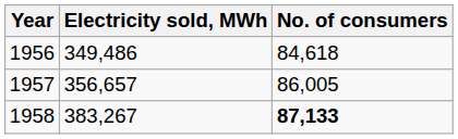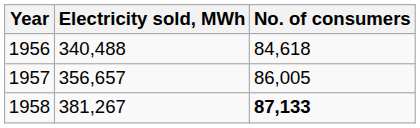 <table class="wikitable">
 <tr>
 <th>Year</th>
 <th>Electricity  sold, MWh</th>
 <th>No.  of consumers</th>
 </tr>
 <tr>
 <td>1956</td>
-<td>349,486</td>
+<td>340,488</td>
 <td>84,618</td>
 </tr>
 <tr>
 <td>1957</td>
 <td>356,657</td>
 <td>86,005</td>
 </tr>
 <tr>
 <td>1958</td>
-<td>383,267</td>
+<td>381,267</td>
 <td><strong>87,133</strong></td>
 </tr>
 </table>
